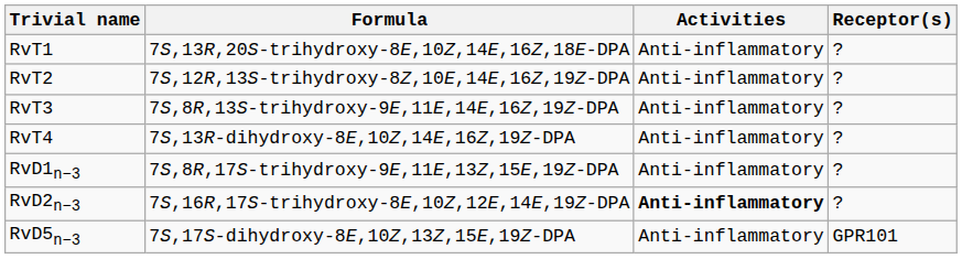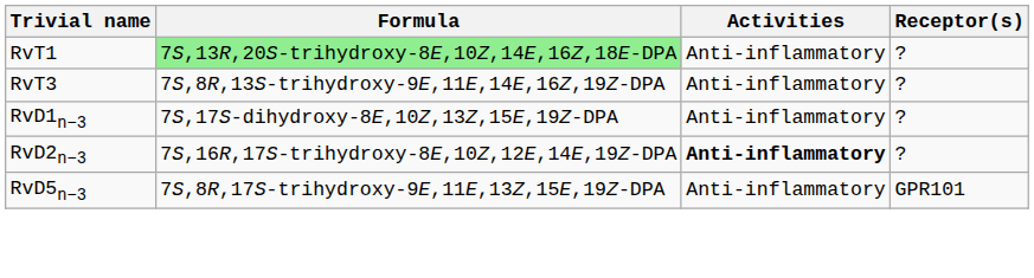 <table class="wikitable">
 <tr>
 <th>Trivial name</th>
 <th>Formula</th>
 <th>Activities</th>
 <th>Receptor(s)</th>
 </tr>
 <tr>
 <td>RvT1</td>
-<td>7<em>S</em>,13<em>R</em>,20<em>S</em>-trihydroxy-8<em>E</em>,10<em>Z</em>,14<em>E</em>,16<em>Z</em>,18<em>E</em>-DPA</td>
-<td>Anti-inflammatory</td>
-<td>?</td>
-</tr>
-<tr>
-<td>RvT2</td>
-<td>7<em>S</em>,12<em>R</em>,13<em>S</em>-trihydroxy-8<em>Z</em>,10<em>E</em>,14<em>E</em>,16<em>Z</em>,19<em>Z</em>-DPA</td>
+<td style="background: lightgreen;">7<em>S</em>,13<em>R</em>,20<em>S</em>-trihydroxy-8<em>E</em>,10<em>Z</em>,14<em>E</em>,16<em>Z</em>,18<em>E</em>-DPA</td>
 <td>Anti-inflammatory</td>
 <td>?</td>
 </tr>
 <tr>
 <td>RvT3</td>
 <td>7<em>S</em>,8<em>R</em>,13<em>S</em>-trihydroxy-9<em>E</em>,11<em>E</em>,14<em>E</em>,16<em>Z</em>,19<em>Z</em>-DPA</td>
 <td>Anti-inflammatory</td>
 <td>?</td>
 </tr>
 <tr>
-<td>RvT4</td>
-<td>7<em>S</em>,13<em>R</em>-dihydroxy-8<em>E</em>,10<em>Z</em>,14<em>E</em>,16<em>Z</em>,19<em>Z</em>-DPA</td>
-<td>Anti-inflammatory</td>
-<td>?</td>
-</tr>
-<tr>
 <td>RvD1<sub>n−3</sub></td>
-<td>7<em>S</em>,8<em>R</em>,17<em>S</em>-trihydroxy-9<em>E</em>,11<em>E</em>,13<em>Z</em>,15<em>E</em>,19<em>Z</em>-DPA</td>
+<td>7<em>S</em>,17<em>S</em>-dihydroxy-8<em>E</em>,10<em>Z</em>,13<em>Z</em>,15<em>E</em>,19<em>Z</em>-DPA</td>
 <td>Anti-inflammatory</td>
 <td>?</td>
 </tr>
 <tr>
 <td>RvD2<sub>n−3</sub></td>
 <td>7<em>S</em>,16<em>R</em>,17<em>S</em>-trihydroxy-8<em>E</em>,10<em>Z</em>,12<em>E</em>,14<em>E</em>,19<em>Z</em>-DPA</td>
 <td><strong>Anti-inflammatory</strong></td>
 <td>?</td>
 </tr>
 <tr>
 <td>RvD5<sub>n−3</sub></td>
-<td>7<em>S</em>,17<em>S</em>-dihydroxy-8<em>E</em>,10<em>Z</em>,13<em>Z</em>,15<em>E</em>,19<em>Z</em>-DPA</td>
+<td>7<em>S</em>,8<em>R</em>,17<em>S</em>-trihydroxy-9<em>E</em>,11<em>E</em>,13<em>Z</em>,15<em>E</em>,19<em>Z</em>-DPA</td>
 <td>Anti-inflammatory</td>
 <td>GPR101</td>
 </tr>
 </table>
